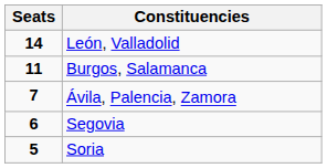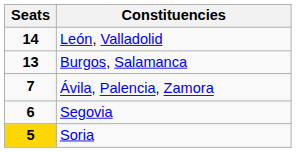 <table class="wikitable" style="text-align:left;">
 <tr>
 <th width="50">Seats</th>
 <th width="250">Constituencies</th>
 </tr>
 <tr>
 <td align="center"><strong>14</strong></td>
 <td><a href='#'>León</a>, <a href='#'>Valladolid</a></td>
 </tr>
 <tr>
-<td align="center"><strong>11</strong></td>
+<td align="center"><strong>13</strong></td>
 <td><a href='#'>Burgos</a>, <a href='#'>Salamanca</a></td>
 </tr>
 <tr>
 <td align="center"><strong>7</strong></td>
 <td><a href='#'>Ávila</a>, <a href='#'>Palencia</a>, <a href='#'>Zamora</a><sup></sup></td>
 </tr>
 <tr>
 <td align="center"><strong>6</strong></td>
 <td><a href='#'>Segovia</a></td>
 </tr>
 <tr>
-<td align="center"><strong>5</strong></td>
+<td align="center" style="background: gold;"><strong>5</strong></td>
 <td><a href='#'>Soria</a></td>
 </tr>
 </table>
